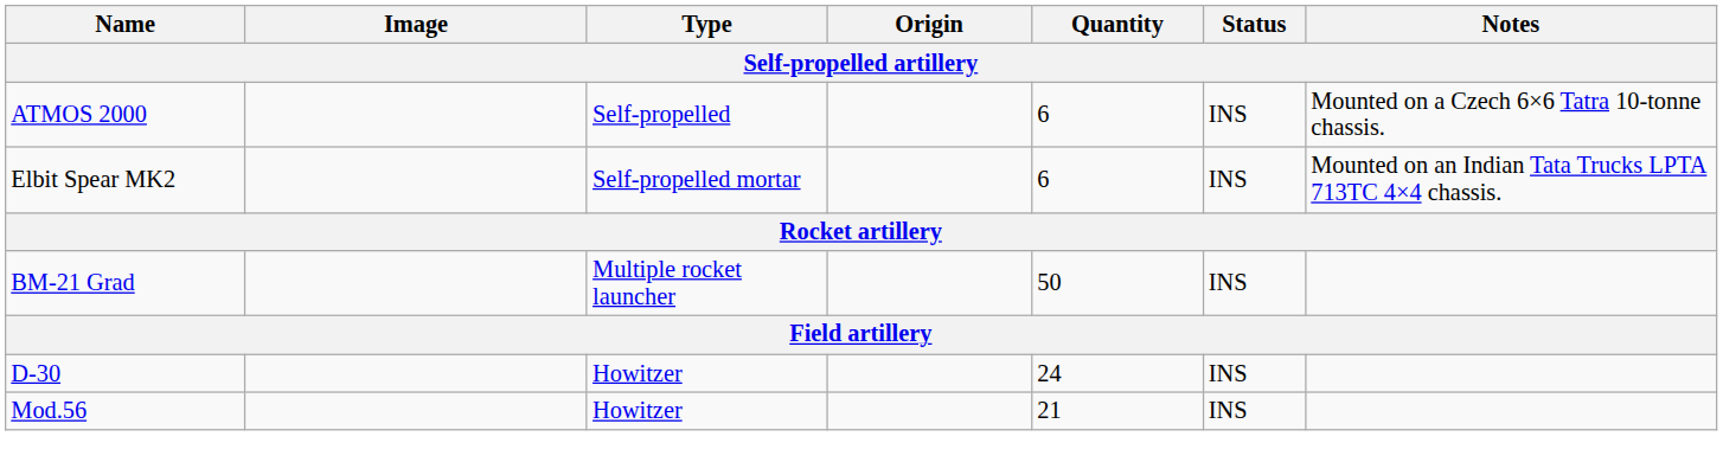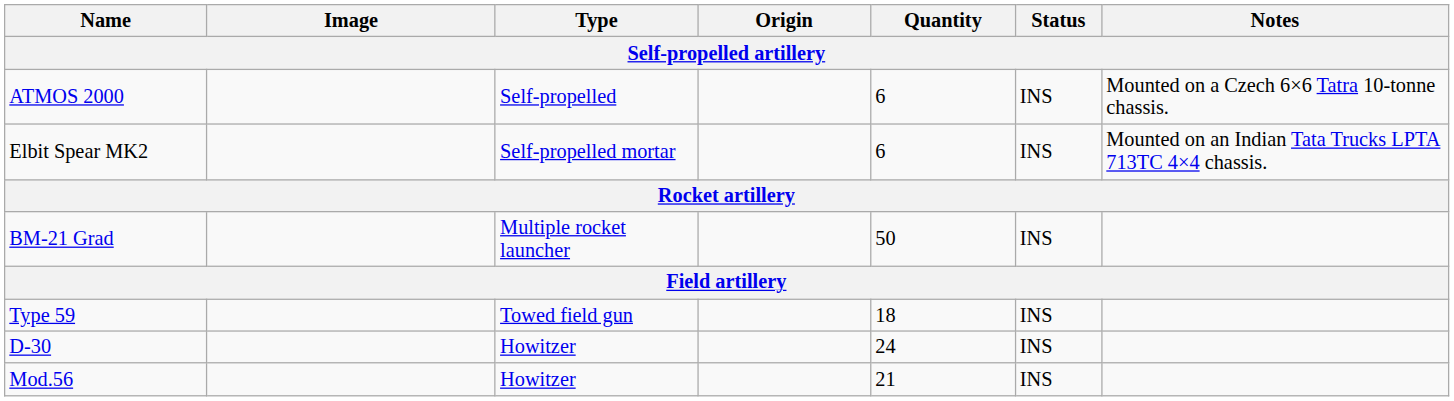 <table class="wikitable" style="width:90%;">
 <tr>
 <th width=14%>Name</th>
 <th width=20%>Image</th>
 <th width=14%>Type</th>
 <th width=12%>Origin</th>
 <th width=10%>Quantity</th>
 <th width=06%>Status</th>
 <th width=24%>Notes</th>
 </tr>
 <tr>
 <th colspan="7"><a href='#'>Self-propelled artillery</a></th>
 </tr>
 <tr>
 <td><a href='#'>ATMOS 2000</a></td>
 <td></td>
 <td><a href='#'>Self-propelled</a></td>
 <td></td>
 <td>6</td>
 <td>INS</td>
 <td>Mounted on a Czech 6×6 <a href='#'>Tatra</a> 10-tonne chassis.</td>
 </tr>
 <tr>
 <td>Elbit Spear MK2</td>
 <td></td>
 <td><a href='#'>Self-propelled mortar</a></td>
 <td></td>
 <td>6</td>
 <td>INS</td>
 <td>Mounted on an Indian <a href='#'>Tata Trucks LPTA 713TC 4×4</a> chassis.</td>
 </tr>
 <tr>
 <th colspan="7"><a href='#'>Rocket artillery</a></th>
 </tr>
 <tr>
 <td><a href='#'>BM-21 Grad</a></td>
 <td></td>
 <td><a href='#'>Multiple rocket launcher</a></td>
 <td></td>
 <td>50</td>
 <td>INS</td>
 <td></td>
 </tr>
 <tr>
 <th colspan="7"><a href='#'>Field artillery</a></th>
 </tr>
 <tr>
+<td><a href='#'>Type 59</a></td>
+<td></td>
+<td><a href='#'>Towed field gun</a></td>
+<td><br></td>
+<td>18</td>
+<td>INS</td>
+<td></td>
+</tr>
+<tr>
 <td><a href='#'>D-30</a></td>
 <td></td>
 <td><a href='#'>Howitzer</a></td>
 <td></td>
 <td>24</td>
 <td>INS</td>
 <td></td>
 </tr>
 <tr>
 <td><a href='#'>Mod.56</a></td>
 <td></td>
 <td><a href='#'>Howitzer</a></td>
 <td></td>
 <td>21</td>
 <td>INS</td>
 <td></td>
 </tr>
 </table>
